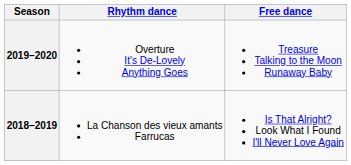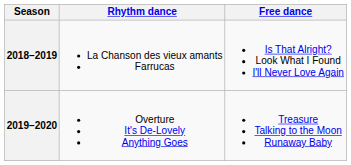 <table class=wikitable style=text-align:center>
 <tr>
 <th>Season</th>
 <th><a href='#'>Rhythm dance</a></th>
 <th><a href='#'>Free dance</a></th>
 </tr>
 <tr>
+<th>2018–2019 <br> </th>
+<td><br><ul><li> La Chanson des vieux amants <br> </li><li> Farrucas <br> </li></ul></td>
+<td><br><ul><li><a href='#'>Is That Alright?</a></li><li>Look What I Found</li><li><a href='#'>I'll Never Love Again</a> <br> </li></ul></td>
+</tr>
+<tr>
 <th>2019–2020 <br> </th>
 <td><br><ul><li> Overture</li><li> <a href='#'>It's De-Lovely</a></li><li> <a href='#'>Anything Goes</a> <br> </li></ul></td>
 <td><br><ul><li><a href='#'>Treasure</a></li><li><a href='#'>Talking to the Moon</a></li><li><a href='#'>Runaway Baby</a> <br> </li></ul></td>
 </tr>
-<tr>
-<th>2018–2019 <br> </th>
-<td><br><ul><li> La Chanson des vieux amants <br> </li><li> Farrucas <br> </li></ul></td>
-<td><br><ul><li><a href='#'>Is That Alright?</a></li><li>Look What I Found</li><li><a href='#'>I'll Never Love Again</a> <br> </li></ul></td>
-</tr>
 </table>
